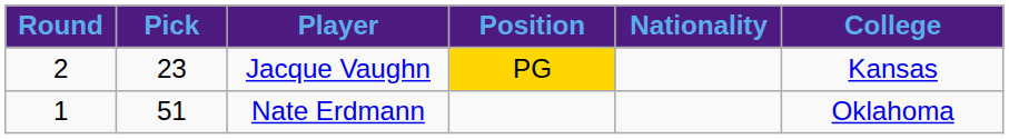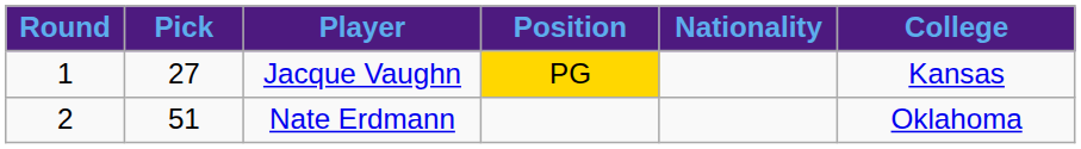 <table class="wikitable sortable sortable">
 <tr>
 <th style="background:#4D1A7F; color:#5DADEC" width="10%">Round</th>
 <th style="background:#4D1A7F; color:#5DADEC" width="10%">Pick</th>
 <th style="background:#4D1A7F; color:#5DADEC" width="20%">Player</th>
 <th style="background:#4D1A7F; color:#5DADEC" width="15%">Position</th>
 <th style="background:#4D1A7F; color:#5DADEC" width="15%">Nationality</th>
 <th style="background:#4D1A7F; color:#5DADEC" width="20%">College</th>
 </tr>
 <tr style="text-align: center">
-<td>2</td>
-<td>23</td>
+<td>1</td>
+<td>27</td>
 <td><a href='#'>Jacque Vaughn</a></td>
 <td style="background: gold;">PG</td>
 <td></td>
 <td><a href='#'>Kansas</a></td>
 </tr>
 <tr style="text-align: center">
-<td>1</td>
+<td>2</td>
 <td>51</td>
 <td><a href='#'>Nate Erdmann</a></td>
 <td></td>
 <td></td>
 <td><a href='#'>Oklahoma</a></td>
 </tr>
 </table>
